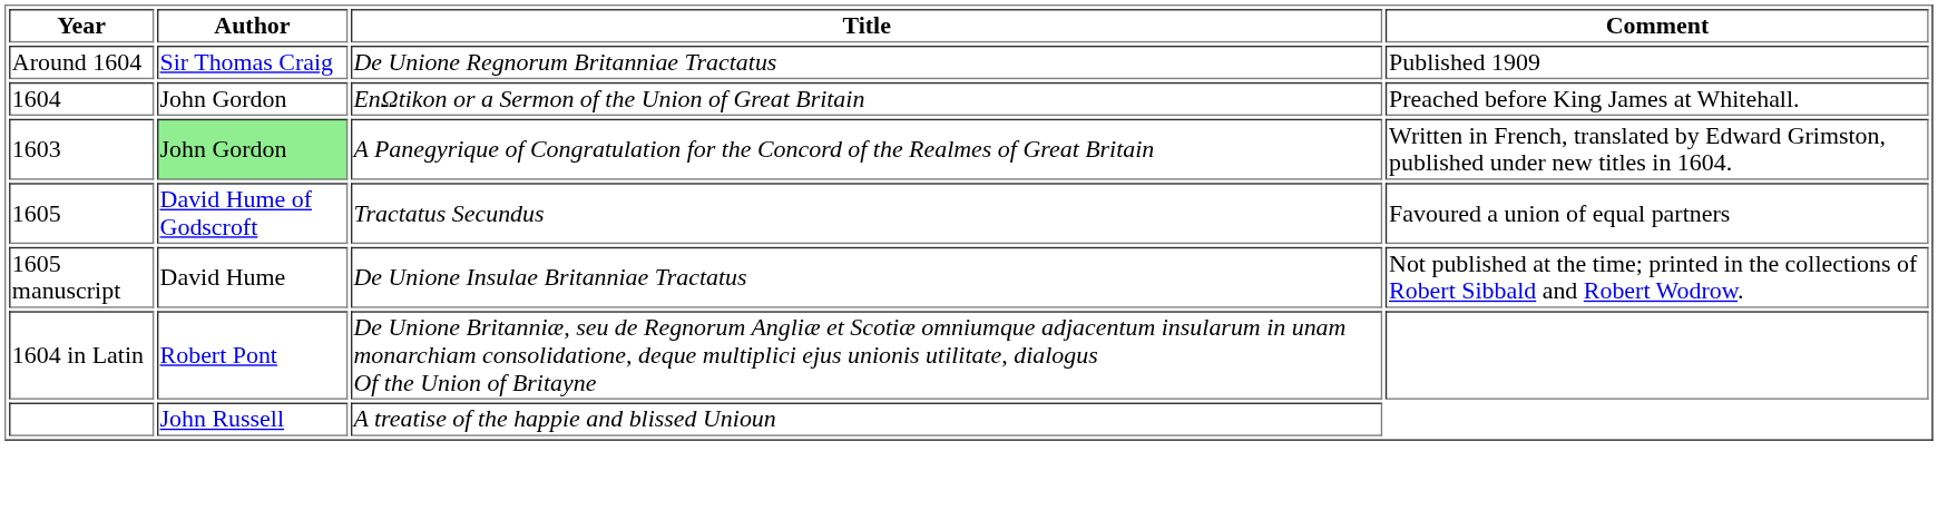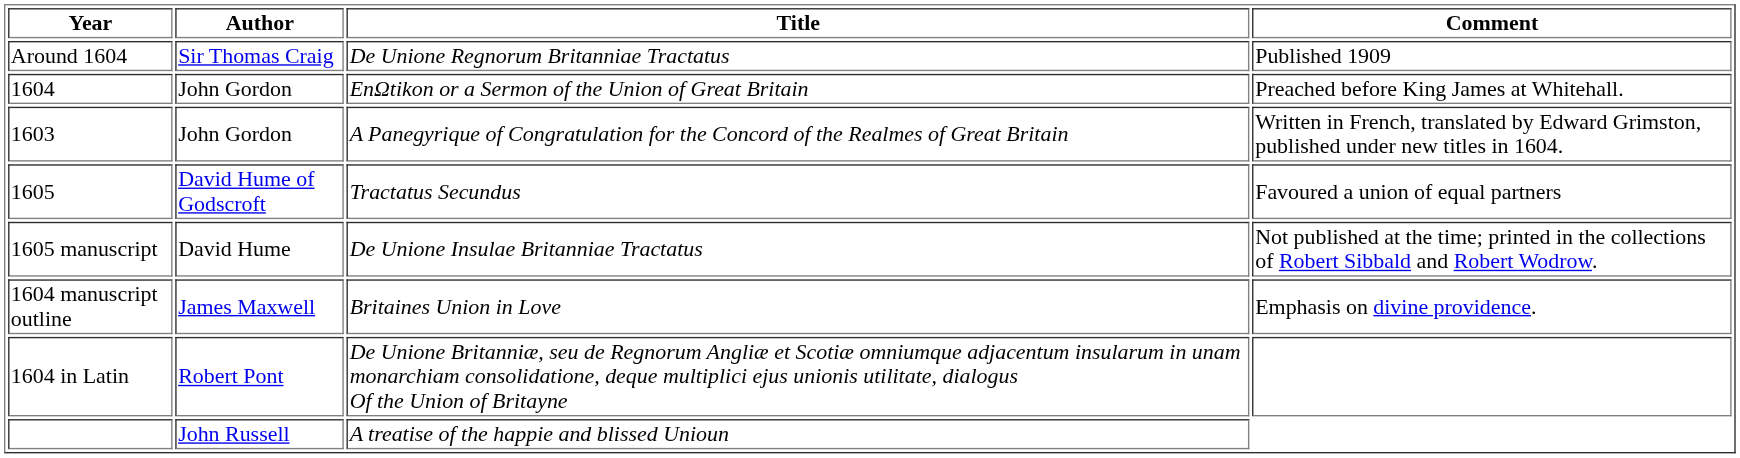 <table border=1>
 <tr>
 <th>Year</th>
 <th>Author</th>
 <th>Title</th>
 <th>Comment</th>
 </tr>
 <tr>
 <td>Around 1604</td>
 <td><a href='#'>Sir Thomas Craig</a></td>
 <td><em>De Unione Regnorum Britanniae Tractatus</em></td>
 <td>Published 1909</td>
 </tr>
 <tr>
 <td>1604</td>
 <td>John Gordon</td>
 <td><em>EnΩtikon or a Sermon of the Union of Great Britain</em></td>
 <td>Preached before King James at Whitehall.</td>
 </tr>
 <tr>
 <td>1603</td>
-<td style="background: lightgreen;">John Gordon</td>
+<td>John Gordon</td>
 <td><em>A Panegyrique of Congratulation for the Concord of the Realmes of Great Britain</em></td>
 <td>Written in French, translated by Edward Grimston, published under new titles in 1604.</td>
 </tr>
 <tr>
 <td>1605</td>
 <td><a href='#'>David Hume of Godscroft</a></td>
 <td><em>Tractatus Secundus</em></td>
 <td>Favoured a union of equal partners</td>
 </tr>
 <tr>
 <td>1605 manuscript</td>
 <td>David Hume</td>
 <td><em>De Unione Insulae Britanniae Tractatus</em></td>
 <td>Not published at the time; printed in the collections of <a href='#'>Robert Sibbald</a> and <a href='#'>Robert Wodrow</a>.</td>
 </tr>
 <tr>
+<td>1604 manuscript outline</td>
+<td><a href='#'>James Maxwell</a></td>
+<td><em>Britaines Union in Love</em></td>
+<td>Emphasis on <a href='#'>divine providence</a>.</td>
+</tr>
+<tr>
 <td>1604 in Latin</td>
 <td><a href='#'>Robert Pont</a></td>
 <td><em>De Unione Britanniæ, seu de Regnorum Angliæ et Scotiæ omniumque adjacentum insularum in unam monarchiam consolidatione, deque multiplici ejus unionis utilitate, dialogus</em><br><em>Of the Union of Britayne</em></td>
 <td></td>
 </tr>
 <tr>
 <td></td>
 <td><a href='#'>John Russell</a></td>
 <td><em>A treatise of the happie and blissed Unioun</em></td>
 </tr>
 </table>
